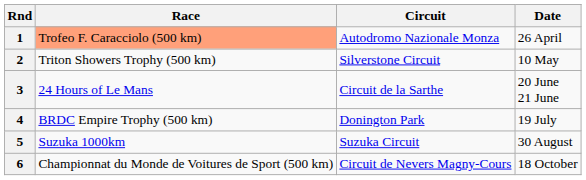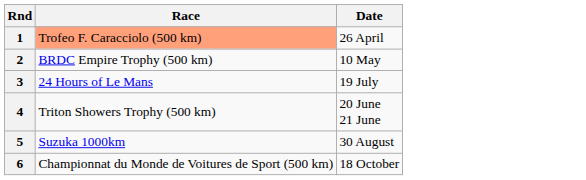 <table class="wikitable" style="font-size: 90%;">
 <tr>
 <th>Rnd</th>
 <th>Race</th>
-<th>Circuit</th>
 <th>Date</th>
 </tr>
 <tr>
 <th>1</th>
 <td style="background: lightsalmon;"> Trofeo F. Caracciolo (500 km)</td>
-<td><a href='#'>Autodromo Nazionale Monza</a></td>
 <td>26 April</td>
 </tr>
 <tr>
 <th>2</th>
-<td> Triton Showers Trophy (500 km)</td>
-<td><a href='#'>Silverstone Circuit</a></td>
+<td> <a href='#'>BRDC</a> Empire Trophy (500 km)</td>
 <td>10 May</td>
 </tr>
 <tr>
 <th>3</th>
 <td> <a href='#'>24 Hours of Le Mans</a></td>
-<td><a href='#'>Circuit de la Sarthe</a></td>
-<td>20 June<br>21 June</td>
+<td>19 July</td>
 </tr>
 <tr>
 <th>4</th>
-<td> <a href='#'>BRDC</a> Empire Trophy (500 km)</td>
-<td><a href='#'>Donington Park</a></td>
-<td>19 July</td>
+<td> Triton Showers Trophy (500 km)</td>
+<td>20 June<br>21 June</td>
 </tr>
 <tr>
 <th>5</th>
 <td> <a href='#'>Suzuka 1000km</a></td>
-<td><a href='#'>Suzuka Circuit</a></td>
 <td>30 August</td>
 </tr>
 <tr>
 <th>6</th>
 <td> Championnat du Monde de Voitures de Sport (500 km)</td>
-<td><a href='#'>Circuit de Nevers Magny-Cours</a></td>
 <td>18 October</td>
 </tr>
 </table>
